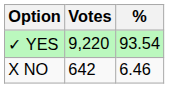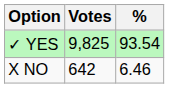 <table class="wikitable">
 <tr>
 <th>Option</th>
 <th>Votes</th>
 <th>%</th>
 </tr>
 <tr>
 <td style=background:#bbf8be>✓ YES</td>
-<td style=background:#bbf8be>9,220</td>
+<td style=background:#bbf8be>9,825</td>
 <td style=background:#bbf8be>93.54</td>
 </tr>
 <tr>
 <td>X NO</td>
 <td>642</td>
 <td>6.46</td>
 </tr>
 </table>
